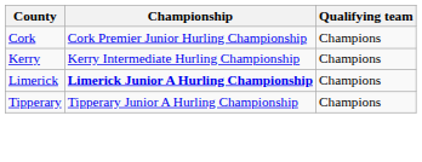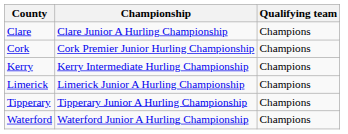 <table class=wikitable>
 <tr>
 <th>County</th>
 <th>Championship</th>
 <th>Qualifying team</th>
+</tr>
+<tr>
+<td> <a href='#'>Clare</a></td>
+<td><a href='#'>Clare Junior A Hurling Championship</a></td>
+<td>Champions</td>
 </tr>
 <tr>
 <td> <a href='#'>Cork</a></td>
 <td><a href='#'>Cork Premier Junior Hurling Championship</a></td>
 <td>Champions</td>
 </tr>
 <tr>
 <td> <a href='#'>Kerry</a></td>
 <td><a href='#'>Kerry Intermediate Hurling Championship</a></td>
 <td>Champions</td>
 </tr>
 <tr>
 <td> <a href='#'>Limerick</a></td>
-<td><strong><a href='#'>Limerick Junior A Hurling Championship</a></strong></td>
+<td><a href='#'>Limerick Junior A Hurling Championship</a></td>
 <td>Champions</td>
 </tr>
 <tr>
 <td> <a href='#'>Tipperary</a></td>
 <td><a href='#'>Tipperary Junior A Hurling Championship</a></td>
 <td>Champions</td>
 </tr>
+<tr>
+<td> <a href='#'>Waterford</a></td>
+<td><a href='#'>Waterford Junior A Hurling Championship</a></td>
+<td>Champions</td>
+</tr>
 </table>
